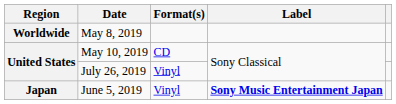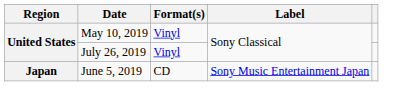 <table class="wikitable plainrowheaders">
 <tr>
 <th scope="col">Region</th>
 <th scope="col">Date</th>
 <th scope="col">Format(s)</th>
 <th scope="col">Label</th>
 <th scope="col"></th>
 </tr>
 <tr>
-<th scope="row">Worldwide</th>
-<td>May 8, 2019</td>
-<td></td>
-<td></td>
-<td align="center"></td>
-</tr>
-<tr>
 <th scope="row" rowspan="2">United States</th>
 <td>May 10, 2019</td>
-<td><a href='#'>CD</a></td>
+<td><a href='#'>Vinyl</a></td>
 <td rowspan="2">Sony Classical</td>
 <td align="center"></td>
 </tr>
 <tr>
 <td>July 26, 2019</td>
 <td><a href='#'>Vinyl</a></td>
 <td align="center"></td>
 </tr>
 <tr>
 <th scope="row">Japan</th>
 <td>June 5, 2019</td>
-<td><a href='#'>Vinyl</a></td>
-<td><strong><a href='#'>Sony Music Entertainment Japan</a></strong></td>
+<td>CD</td>
+<td><a href='#'>Sony Music Entertainment Japan</a></td>
 <td align="center"></td>
 </tr>
 </table>
